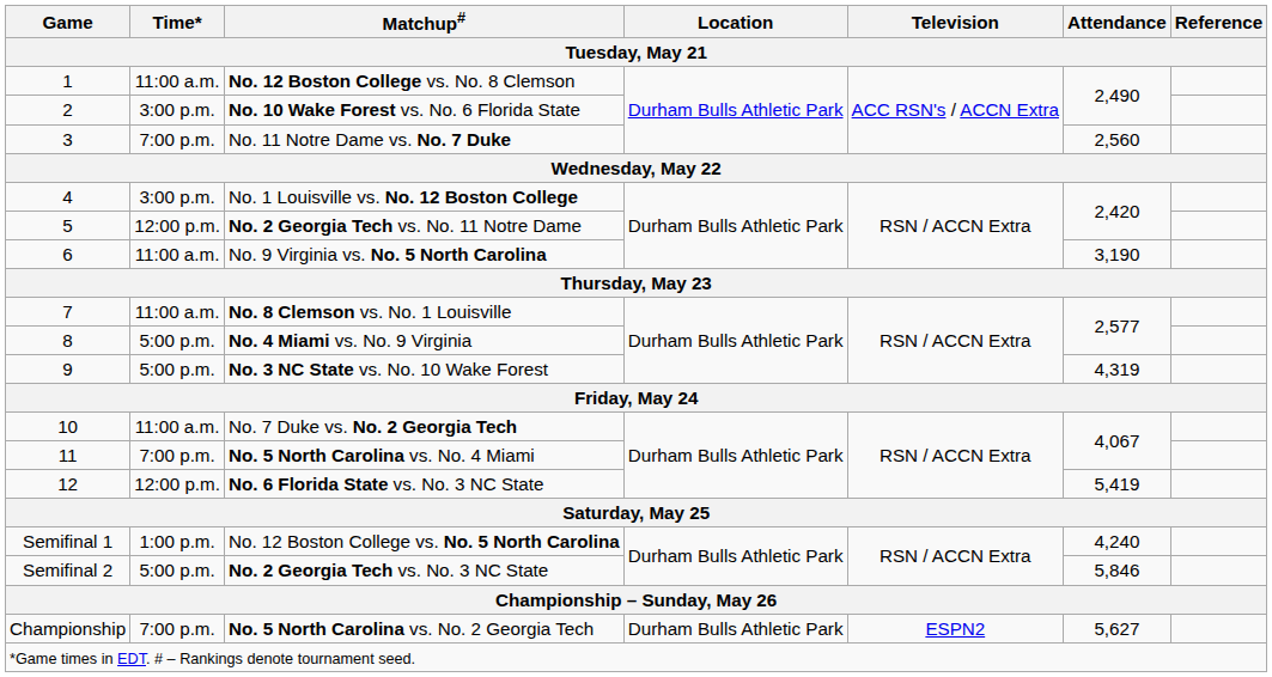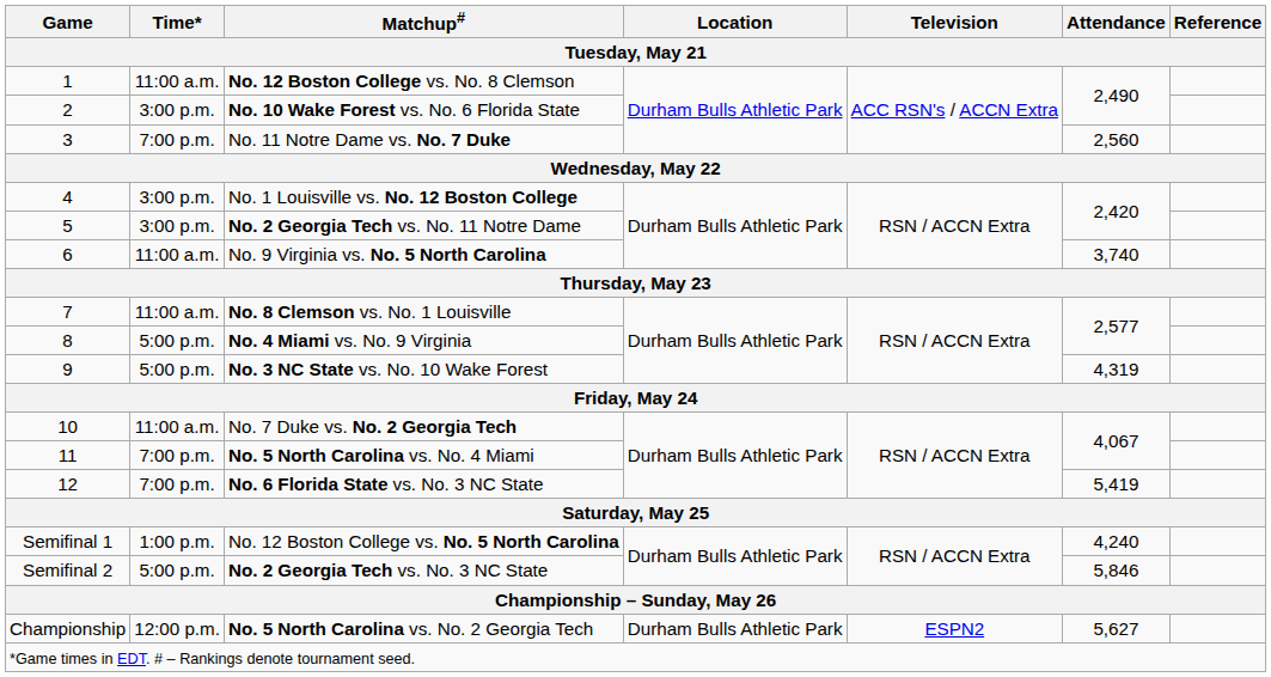 <table class="wikitable" style="font-size: 95%">
 <tr align="center">
 <th>Game</th>
 <th>Time*</th>
 <th>Matchup<sup>#</sup></th>
 <th>Location</th>
 <th>Television</th>
 <th>Attendance</th>
 <th>Reference</th>
 </tr>
 <tr>
 <th colspan=8>Tuesday, May 21</th>
 </tr>
 <tr>
 <td style="text-align:center;">1</td>
 <td style="text-align:center;">11:00 a.m.</td>
 <td style="text-align:left;"><strong>No. 12 Boston College</strong> vs. No. 8 Clemson</td>
 <td rowspan=3 style="text-align:center;"><a href='#'>Durham Bulls Athletic Park</a></td>
 <td rowspan=3 style="text-align:center;"><a href='#'>ACC RSN's</a> / <a href='#'>ACCN Extra</a></td>
 <td rowspan=2 style="text-align:center;">2,490</td>
 <td style="text-align:center;"></td>
 </tr>
 <tr>
 <td style="text-align:center;">2</td>
 <td style="text-align:center;">3:00 p.m.</td>
 <td style="text-align:left;"><strong>No. 10 Wake Forest</strong> vs. No. 6 Florida State</td>
 <td style="text-align:center;"></td>
 </tr>
 <tr>
 <td style="text-align:center;">3</td>
 <td style="text-align:center;">7:00 p.m.</td>
 <td style="text-align:left;">No. 11 Notre Dame vs. <strong>No. 7 Duke</strong></td>
 <td style="text-align:center;">2,560</td>
 <td style="text-align:center;"></td>
 </tr>
 <tr>
 <th colspan=7>Wednesday, May 22</th>
 </tr>
 <tr>
 <td style="text-align:center;">4</td>
 <td style="text-align:center;">3:00 p.m.</td>
 <td style="text-align:left;">No. 1 Louisville vs. <strong>No. 12 Boston College</strong></td>
 <td rowspan=3 style="text-align:center;">Durham Bulls Athletic Park</td>
 <td rowspan=3 style="text-align:center;">RSN / ACCN Extra</td>
 <td rowspan=2 style="text-align:center;">2,420</td>
 <td style="text-align:center;"></td>
 </tr>
 <tr>
 <td style="text-align:center;">5</td>
-<td style="text-align:center;">12:00 p.m.</td>
+<td style="text-align:center;">3:00 p.m.</td>
 <td style="text-align:left;"><strong>No. 2 Georgia Tech</strong> vs. No. 11 Notre Dame</td>
 <td style="text-align:center;"></td>
 </tr>
 <tr>
 <td style="text-align:center;">6</td>
 <td style="text-align:center;">11:00 a.m.</td>
 <td style="text-align:left;">No. 9 Virginia vs. <strong>No. 5 North Carolina</strong></td>
-<td style="text-align:center;">3,190</td>
+<td style="text-align:center;">3,740</td>
 <td style="text-align:center;"></td>
 </tr>
 <tr>
 <th colspan=7>Thursday, May 23</th>
 </tr>
 <tr>
 <td style="text-align:center;">7</td>
 <td style="text-align:center;">11:00 a.m.</td>
 <td style="text-align:left;"><strong>No. 8 Clemson</strong> vs. No. 1 Louisville</td>
 <td rowspan=3 style="text-align:center;">Durham Bulls Athletic Park</td>
 <td rowspan=3 style="text-align:center;">RSN / ACCN Extra</td>
 <td rowspan=2 style="text-align:center;">2,577</td>
 <td style="text-align:center;"></td>
 </tr>
 <tr>
 <td style="text-align:center;">8</td>
 <td style="text-align:center;">5:00 p.m.</td>
 <td style="text-align:left;"><strong>No. 4 Miami</strong> vs. No. 9 Virginia</td>
 <td style="text-align:center;"></td>
 </tr>
 <tr>
 <td style="text-align:center;">9</td>
 <td style="text-align:center;">5:00 p.m.</td>
 <td style="text-align:left;"><strong>No. 3 NC State</strong> vs. No. 10 Wake Forest</td>
 <td style="text-align:center;">4,319</td>
 <td style="text-align:center;"></td>
 </tr>
 <tr>
 <th colspan=7>Friday, May 24</th>
 </tr>
 <tr>
 <td style="text-align:center;">10</td>
 <td style="text-align:center;">11:00 a.m.</td>
 <td style="text-align:left;">No. 7 Duke vs. <strong>No. 2 Georgia Tech</strong></td>
 <td rowspan=3 style="text-align:center;">Durham Bulls Athletic Park</td>
 <td rowspan=3 style="text-align:center;">RSN / ACCN Extra</td>
 <td rowspan=2 style="text-align:center;">4,067</td>
 <td style="text-align:center;"></td>
 </tr>
 <tr>
 <td style="text-align:center;">11</td>
 <td style="text-align:center;">7:00 p.m.</td>
 <td style="text-align:left;"><strong>No. 5 North Carolina</strong> vs. No. 4 Miami</td>
 <td style="text-align:center;"></td>
 </tr>
 <tr>
 <td style="text-align:center;">12</td>
-<td style="text-align:center;">12:00 p.m.</td>
+<td style="text-align:center;">7:00 p.m.</td>
 <td style="text-align:left;"><strong>No. 6 Florida State</strong>  vs. No. 3 NC State</td>
 <td style="text-align:center;">5,419</td>
 <td style="text-align:center;"></td>
 </tr>
 <tr>
 <th colspan=7>Saturday, May 25</th>
 </tr>
 <tr>
 <td style="text-align:center;">Semifinal 1</td>
 <td style="text-align:center;">1:00 p.m.</td>
 <td style="text-align:left;">No. 12 Boston College vs. <strong>No. 5 North Carolina</strong></td>
 <td rowspan=2 style="text-align:center;">Durham Bulls Athletic Park</td>
 <td rowspan=2 style="text-align:center;">RSN / ACCN Extra</td>
 <td style="text-align:center;">4,240</td>
 <td style="text-align:center;"></td>
 </tr>
 <tr>
 <td style="text-align:center;">Semifinal 2</td>
 <td style="text-align:center;">5:00 p.m.</td>
 <td style="text-align:left;"><strong>No. 2 Georgia Tech</strong> vs. No. 3 NC State</td>
 <td style="text-align:center;">5,846</td>
 <td style="text-align:center;"></td>
 </tr>
 <tr>
 <th colspan=7>Championship – Sunday, May 26</th>
 </tr>
 <tr>
 <td style="text-align:center;">Championship</td>
-<td style="text-align:center;">7:00 p.m.</td>
+<td style="text-align:center;">12:00 p.m.</td>
 <td style="text-align:left;"><strong>No. 5 North Carolina</strong> vs. No. 2 Georgia Tech</td>
 <td style="text-align:center;">Durham Bulls Athletic Park</td>
 <td style="text-align:center;"><a href='#'>ESPN2</a></td>
 <td style="text-align:center;">5,627</td>
 <td style="text-align:center;"></td>
 </tr>
 <tr>
 <td colspan=7><small>*Game times in <a href='#'>EDT</a>. # – Rankings denote tournament seed.</small></td>
 </tr>
 </table>
